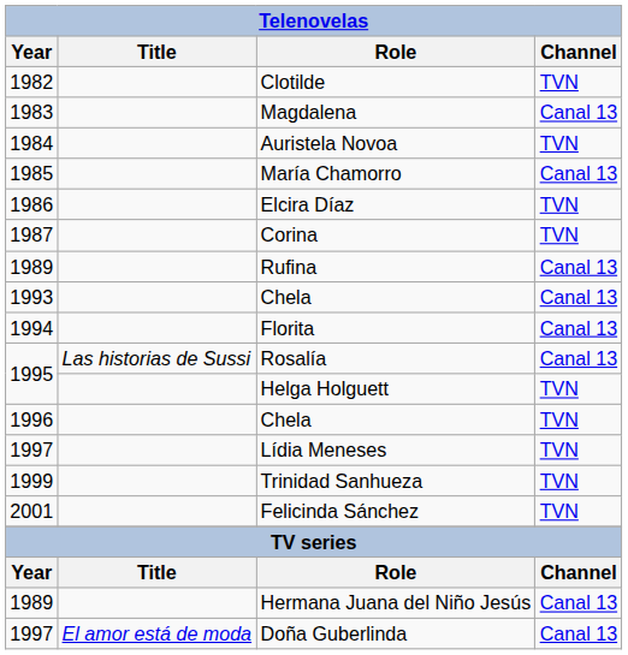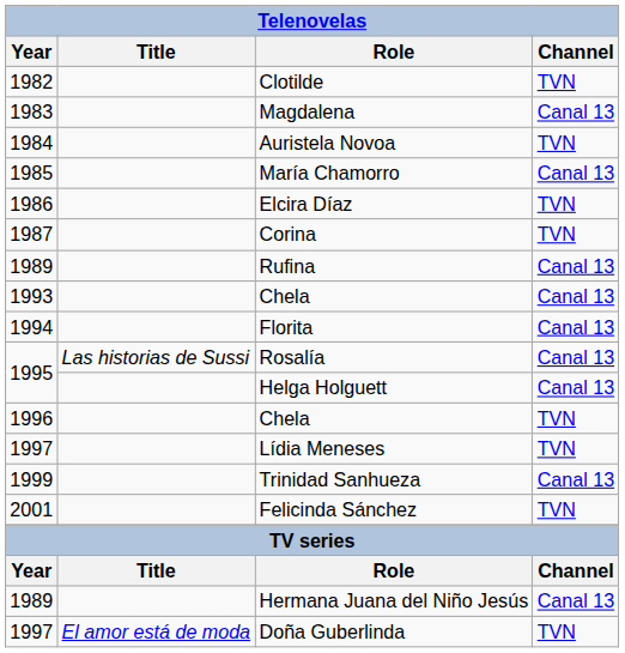 <table class="wikitable" style="font-size: 95%;">
 <tr>
 <th colspan="4" style="background: LightSteelBlue;"><a href='#'>Telenovelas</a></th>
 </tr>
 <tr>
 <th>Year</th>
 <th>Title</th>
 <th>Role</th>
 <th>Channel</th>
 </tr>
 <tr>
 <td>1982</td>
 <td><em></em></td>
 <td>Clotilde</td>
 <td><a href='#'>TVN</a></td>
 </tr>
 <tr>
 <td>1983</td>
 <td><em></em></td>
 <td>Magdalena</td>
 <td><a href='#'>Canal 13</a></td>
 </tr>
 <tr>
 <td>1984</td>
 <td><em></em></td>
 <td>Auristela Novoa</td>
 <td><a href='#'>TVN</a></td>
 </tr>
 <tr>
 <td>1985</td>
 <td><em></em></td>
 <td>María Chamorro</td>
 <td><a href='#'>Canal 13</a></td>
 </tr>
 <tr>
 <td>1986</td>
 <td><em></em></td>
 <td>Elcira Díaz</td>
 <td><a href='#'>TVN</a></td>
 </tr>
 <tr>
 <td>1987</td>
 <td><em></em></td>
 <td>Corina</td>
 <td><a href='#'>TVN</a></td>
 </tr>
 <tr>
 <td>1989</td>
 <td><em></em></td>
 <td>Rufina</td>
 <td><a href='#'>Canal 13</a></td>
 </tr>
 <tr>
 <td>1993</td>
 <td><em></em></td>
 <td>Chela</td>
 <td><a href='#'>Canal 13</a></td>
 </tr>
 <tr>
 <td>1994</td>
 <td><em></em></td>
 <td>Florita</td>
 <td><a href='#'>Canal 13</a></td>
 </tr>
 <tr>
 <td rowspan="2">1995</td>
 <td><em>Las historias de Sussi</em></td>
 <td>Rosalía</td>
 <td><a href='#'>Canal 13</a></td>
 </tr>
 <tr>
 <td><em></em></td>
 <td>Helga Holguett</td>
-<td><a href='#'>TVN</a></td>
+<td><a href='#'>Canal 13</a></td>
 </tr>
 <tr>
 <td>1996</td>
 <td><em></em></td>
 <td>Chela</td>
 <td><a href='#'>TVN</a></td>
 </tr>
 <tr>
 <td>1997</td>
 <td><em></em></td>
 <td>Lídia Meneses</td>
 <td><a href='#'>TVN</a></td>
 </tr>
 <tr>
 <td>1999</td>
 <td><em></em></td>
 <td>Trinidad Sanhueza</td>
-<td><a href='#'>TVN</a></td>
+<td><a href='#'>Canal 13</a></td>
 </tr>
 <tr>
 <td>2001</td>
 <td><em></em></td>
 <td>Felicinda Sánchez</td>
 <td><a href='#'>TVN</a></td>
 </tr>
 <tr>
 </tr>
 <tr>
 <th colspan="4" style="background: LightSteelBlue;">TV series</th>
 </tr>
 <tr>
 <th>Year</th>
 <th>Title</th>
 <th>Role</th>
 <th>Channel</th>
 </tr>
 <tr>
 <td>1989</td>
 <td><em></em></td>
 <td>Hermana Juana del Niño Jesús</td>
 <td><a href='#'>Canal 13</a></td>
 </tr>
 <tr>
 <td>1997</td>
 <td><em><a href='#'>El amor está de moda</a></em></td>
 <td>Doña Guberlinda</td>
-<td><a href='#'>Canal 13</a></td>
+<td><a href='#'>TVN</a></td>
 </tr>
 </table>
